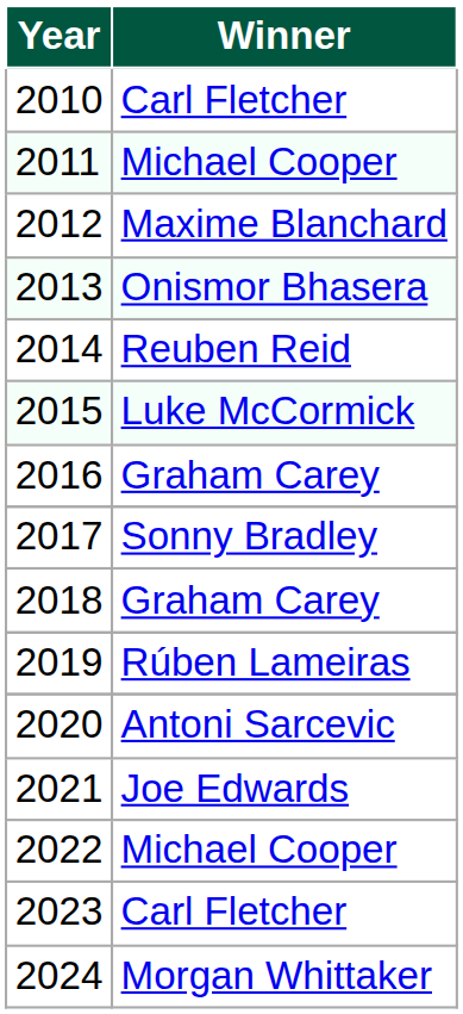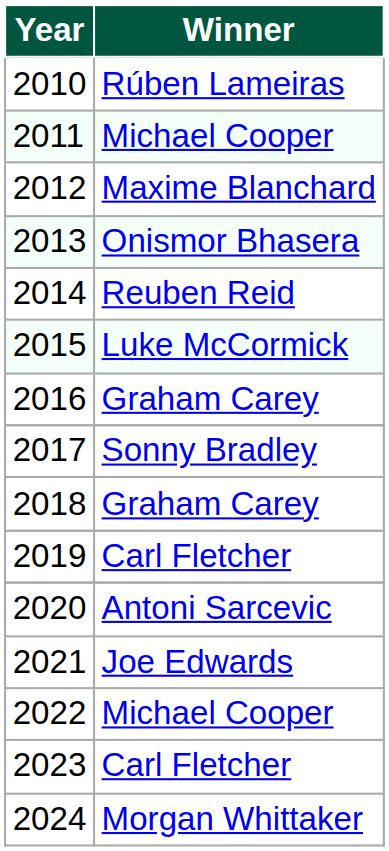 <table class="wikitable" style="background:#fff; text-align:left;">
 <tr>
 <th style="background-color:#00563F; color:white; border:1px solid white;" scope="col">Year</th>
 <th style="background-color:#00563F; color:white; border:1px solid white;" scope="col">Winner</th>
 </tr>
 <tr>
 <td>2010</td>
-<td> <a href='#'>Carl Fletcher</a></td>
+<td> <a href='#'>Rúben Lameiras</a></td>
 </tr>
 <tr style="background:#f5fffa;">
 <td>2011</td>
 <td> <a href='#'>Michael Cooper</a></td>
 </tr>
 <tr>
 <td>2012</td>
 <td> <a href='#'>Maxime Blanchard</a></td>
 </tr>
 <tr style="background:#f5fffa;">
 <td>2013</td>
 <td> <a href='#'>Onismor Bhasera</a></td>
 </tr>
 <tr>
 <td>2014</td>
 <td> <a href='#'>Reuben Reid</a></td>
 </tr>
 <tr style="background:#f5fffa;">
 <td>2015</td>
 <td> <a href='#'>Luke McCormick</a></td>
 </tr>
 <tr>
 <td>2016</td>
 <td> <a href='#'>Graham Carey</a></td>
 </tr>
 <tr style="background:#f5fffa;">
 </tr>
 <tr>
 <td>2017</td>
 <td> <a href='#'>Sonny Bradley</a></td>
 </tr>
 <tr style="background:#f5fffa;">
 </tr>
 <tr>
 <td>2018</td>
 <td> <a href='#'>Graham Carey</a></td>
 </tr>
 <tr style="background:#f5fffa;">
 </tr>
 <tr>
 <td>2019</td>
-<td> <a href='#'>Rúben Lameiras</a></td>
+<td> <a href='#'>Carl Fletcher</a></td>
 </tr>
 <tr style="background:#f5fffa;">
 </tr>
 <tr>
 <td>2020</td>
 <td> <a href='#'>Antoni Sarcevic</a></td>
 </tr>
 <tr>
 <td>2021</td>
 <td> <a href='#'>Joe Edwards</a></td>
 </tr>
 <tr>
 <td>2022</td>
 <td> <a href='#'>Michael Cooper</a></td>
 </tr>
 <tr>
 <td>2023</td>
 <td> <a href='#'>Carl Fletcher</a></td>
 </tr>
 <tr>
 <td>2024</td>
 <td> <a href='#'>Morgan Whittaker</a></td>
 </tr>
 </table>
